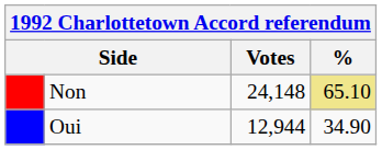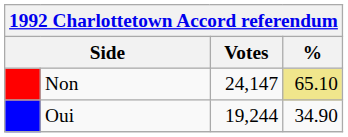 <table class="wikitable" style="font-size: 95%; clear:both">
 <tr style="background-color:#E9E9E9">
 <th colspan=4><a href='#'>1992 Charlottetown Accord referendum</a></th>
 </tr>
 <tr style="background-color:#E9E9E9">
 <th colspan=2 style="width: 130px">Side</th>
 <th style="width: 50px">Votes</th>
 <th style="width: 40px">%</th>
 </tr>
 <tr>
 <td bgcolor="red"></td>
 <td>Non</td>
-<td align="right">24,148</td>
+<td align="right">24,147</td>
 <td align="right" style="background: khaki;">65.10</td>
 </tr>
 <tr>
 <td bgcolor="blue"></td>
 <td>Oui</td>
-<td align="right">12,944</td>
+<td align="right">19,244</td>
 <td align="right">34.90</td>
 </tr>
 <tr>
 </tr>
 </table>
